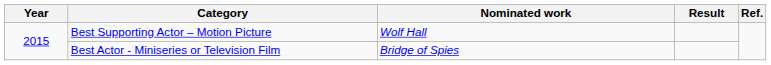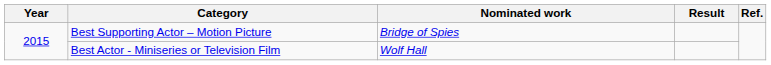 <table class=wikitable>
 <tr>
 <th scope="col" style="width:5em;">Year</th>
 <th scope="col" style="width:26em;">Category</th>
 <th scope="col" style="width:25em;">Nominated work</th>
 <th scope="col" style="width:5em;">Result</th>
 <th>Ref.</th>
 </tr>
 <tr>
 <td style="text-align:center;", rowspan="2"><a href='#'>2015</a></td>
 <td><a href='#'>Best Supporting Actor – Motion Picture</a></td>
-<td><em><a href='#'>Wolf Hall</a></em></td>
+<td><em><a href='#'>Bridge of Spies</a></em></td>
 <td></td>
 <td style="text-align:center;" rowspan=2></td>
 </tr>
 <tr>
 <td><a href='#'>Best Actor - Miniseries or Television Film</a></td>
-<td><em><a href='#'>Bridge of Spies</a></em></td>
+<td><em><a href='#'>Wolf Hall</a></em></td>
 <td></td>
 </tr>
 </table>
